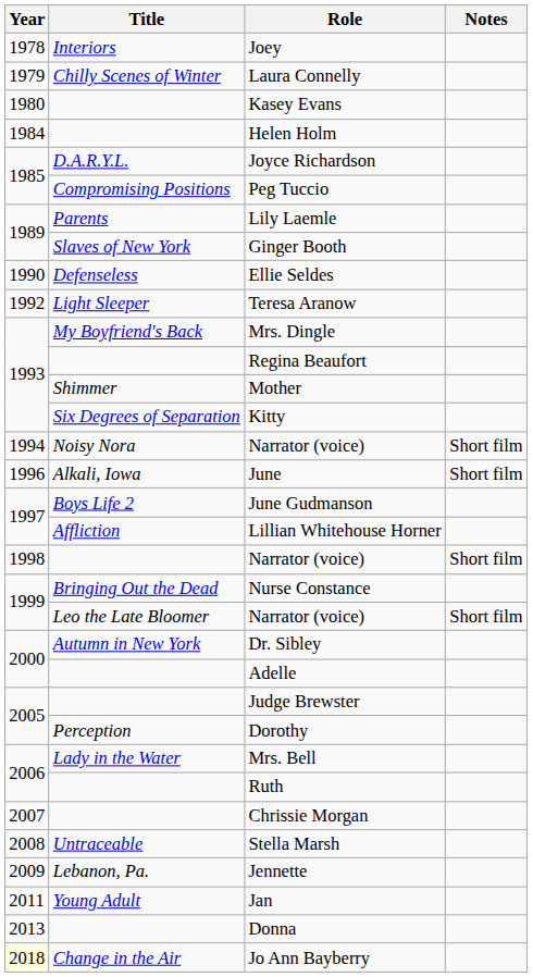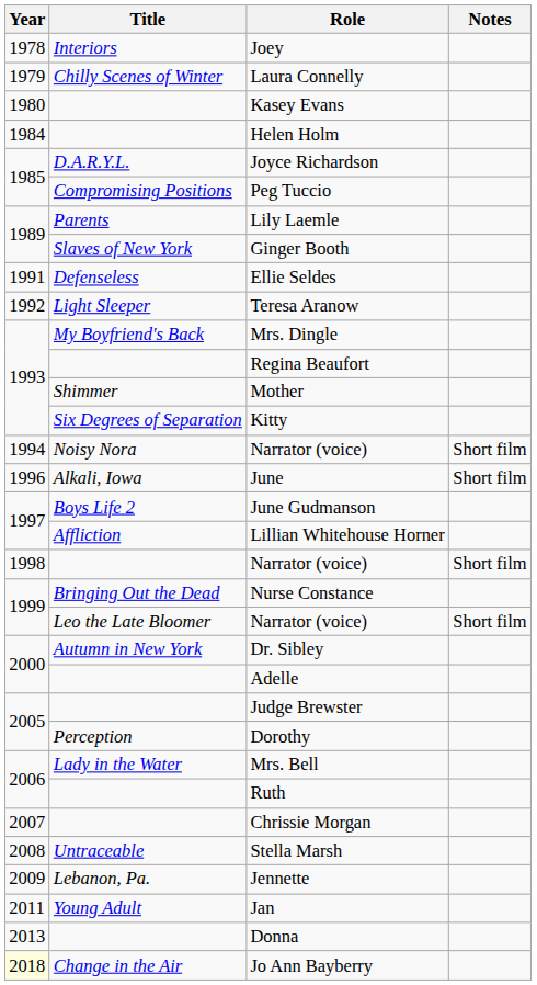 <table class="wikitable sortable">
 <tr>
 <th>Year</th>
 <th>Title</th>
 <th>Role</th>
 <th class="unsortable">Notes</th>
 </tr>
 <tr>
 <td>1978</td>
 <td><em><a href='#'>Interiors</a></em></td>
 <td>Joey</td>
 <td></td>
 </tr>
 <tr>
 <td>1979</td>
 <td><em><a href='#'>Chilly Scenes of Winter</a></em></td>
 <td>Laura Connelly</td>
 <td></td>
 </tr>
 <tr>
 <td>1980</td>
 <td><em></em></td>
 <td>Kasey Evans</td>
 <td></td>
 </tr>
 <tr>
 <td>1984</td>
 <td><em></em></td>
 <td>Helen Holm</td>
 <td></td>
 </tr>
 <tr>
 <td rowspan="2">1985</td>
 <td><em><a href='#'>D.A.R.Y.L.</a></em></td>
 <td>Joyce Richardson</td>
 <td></td>
 </tr>
 <tr>
 <td><em><a href='#'>Compromising Positions</a></em></td>
 <td>Peg Tuccio</td>
 <td></td>
 </tr>
 <tr>
 <td rowspan="2">1989</td>
 <td><em><a href='#'>Parents</a></em></td>
 <td>Lily Laemle</td>
 <td></td>
 </tr>
 <tr>
 <td><em><a href='#'>Slaves of New York</a></em></td>
 <td>Ginger Booth</td>
 <td></td>
 </tr>
 <tr>
-<td>1990</td>
+<td>1991</td>
 <td><em><a href='#'>Defenseless</a></em></td>
 <td>Ellie Seldes</td>
 <td></td>
 </tr>
 <tr>
 <td>1992</td>
 <td><em><a href='#'>Light Sleeper</a></em></td>
 <td>Teresa Aranow</td>
 <td></td>
 </tr>
 <tr>
 <td rowspan="4">1993</td>
 <td><em><a href='#'>My Boyfriend's Back</a></em></td>
 <td>Mrs. Dingle</td>
 <td></td>
 </tr>
 <tr>
 <td><em></em></td>
 <td>Regina Beaufort</td>
 <td></td>
 </tr>
 <tr>
 <td><em>Shimmer</em></td>
 <td>Mother</td>
 <td></td>
 </tr>
 <tr>
 <td><em><a href='#'>Six Degrees of Separation</a></em></td>
 <td>Kitty</td>
 <td></td>
 </tr>
 <tr>
 <td>1994</td>
 <td><em>Noisy Nora</em></td>
 <td>Narrator (voice)</td>
 <td>Short film</td>
 </tr>
 <tr>
 <td>1996</td>
 <td><em>Alkali, Iowa</em></td>
 <td>June</td>
 <td>Short film</td>
 </tr>
 <tr>
 <td rowspan="2">1997</td>
 <td><em><a href='#'>Boys Life 2</a></em></td>
 <td>June Gudmanson</td>
 <td></td>
 </tr>
 <tr>
 <td><em><a href='#'>Affliction</a></em></td>
 <td>Lillian Whitehouse Horner</td>
 <td></td>
 </tr>
 <tr>
 <td>1998</td>
 <td><em></em></td>
 <td>Narrator (voice)</td>
 <td>Short film</td>
 </tr>
 <tr>
 <td rowspan="2">1999</td>
 <td><em><a href='#'>Bringing Out the Dead</a></em></td>
 <td>Nurse Constance</td>
 <td></td>
 </tr>
 <tr>
 <td><em>Leo the Late Bloomer</em></td>
 <td>Narrator (voice)</td>
 <td>Short film</td>
 </tr>
 <tr>
 <td rowspan="2">2000</td>
 <td><em><a href='#'>Autumn in New York</a></em></td>
 <td>Dr. Sibley</td>
 <td></td>
 </tr>
 <tr>
 <td><em></em></td>
 <td>Adelle</td>
 <td></td>
 </tr>
 <tr>
 <td rowspan="2">2005</td>
 <td><em></em></td>
 <td>Judge Brewster</td>
 <td></td>
 </tr>
 <tr>
 <td><em>Perception</em></td>
 <td>Dorothy</td>
 <td></td>
 </tr>
 <tr>
 <td rowspan="2">2006</td>
 <td><em><a href='#'>Lady in the Water</a></em></td>
 <td>Mrs. Bell</td>
 <td></td>
 </tr>
 <tr>
 <td><em></em></td>
 <td>Ruth</td>
 <td></td>
 </tr>
 <tr>
 <td>2007</td>
 <td><em></em></td>
 <td>Chrissie Morgan</td>
 <td></td>
 </tr>
 <tr>
 <td>2008</td>
 <td><em><a href='#'>Untraceable</a></em></td>
 <td>Stella Marsh</td>
 <td></td>
 </tr>
 <tr>
 <td>2009</td>
 <td><em>Lebanon, Pa.</em></td>
 <td>Jennette</td>
 <td></td>
 </tr>
 <tr>
 <td>2011</td>
 <td><em><a href='#'>Young Adult</a></em></td>
 <td>Jan</td>
 <td></td>
 </tr>
 <tr>
 <td>2013</td>
 <td><em></em></td>
 <td>Donna</td>
 <td></td>
 </tr>
 <tr>
 <td style="background: lightyellow;">2018</td>
 <td><em><a href='#'>Change in the Air</a></em></td>
 <td>Jo Ann Bayberry</td>
 <td></td>
 </tr>
 </table>
